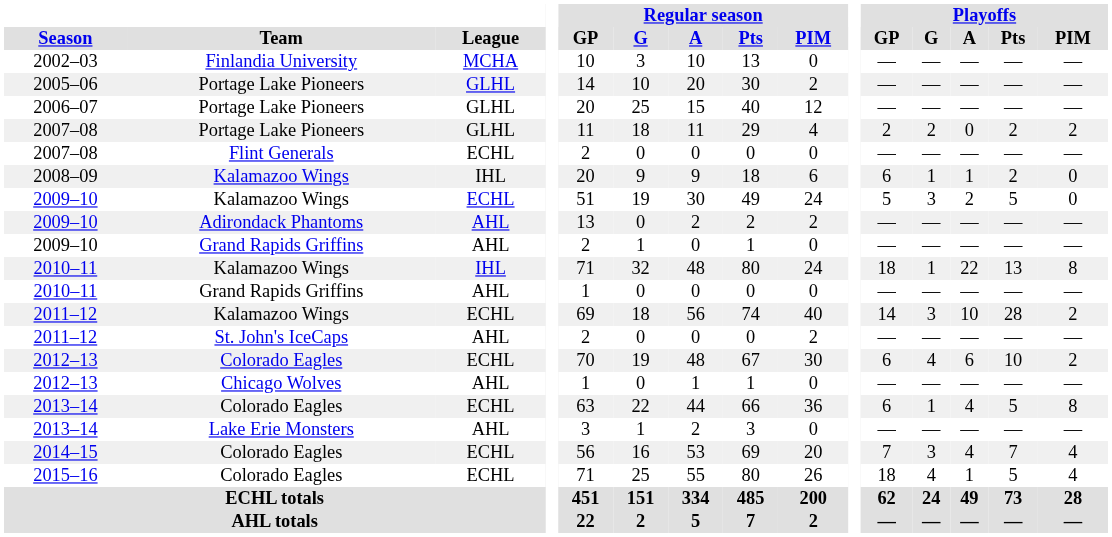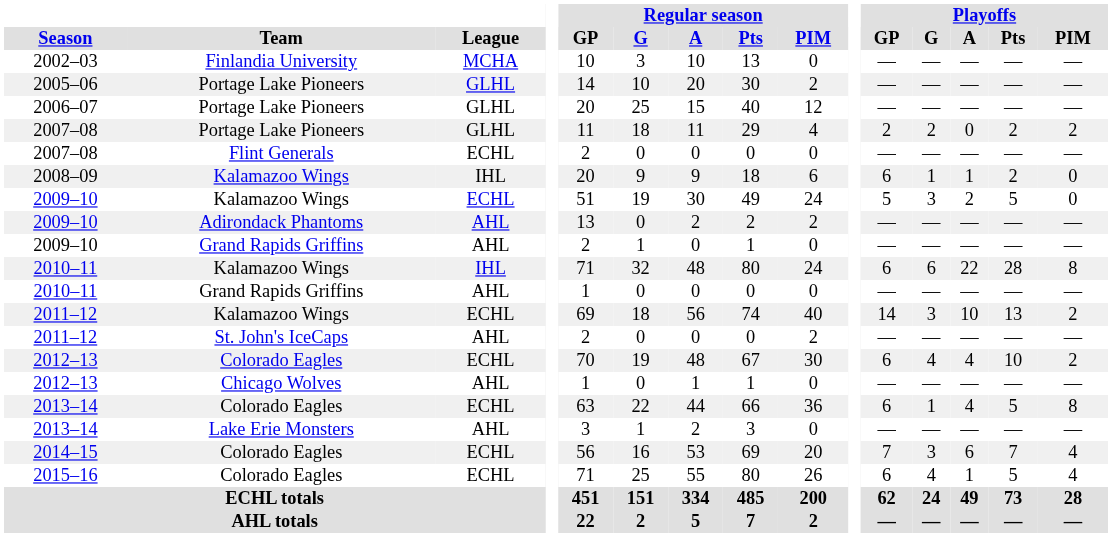 <table border="0" cellpadding="1" cellspacing="0" style="text-align:center; width:60em">
 <tr style="background:#e0e0e0;">
 <th colspan="3" style="background:#fff;"> </th>
 <th rowspan="99" style="background:#fff;"> </th>
 <th colspan="5"><a href='#'>Regular season</a></th>
 <th rowspan="99" style="background:#fff;"> </th>
 <th colspan="5"><a href='#'>Playoffs</a></th>
 </tr>
 <tr style="background:#e0e0e0;">
 <th><a href='#'>Season</a></th>
 <th>Team</th>
 <th>League</th>
 <th>GP</th>
 <th><a href='#'>G</a></th>
 <th><a href='#'>A</a></th>
 <th><a href='#'>Pts</a></th>
 <th><a href='#'>PIM</a></th>
 <th>GP</th>
 <th>G</th>
 <th>A</th>
 <th>Pts</th>
 <th>PIM</th>
 </tr>
 <tr>
 <td>2002–03</td>
 <td><a href='#'>Finlandia University</a></td>
 <td><a href='#'>MCHA</a></td>
 <td>10</td>
 <td>3</td>
 <td>10</td>
 <td>13</td>
 <td>0</td>
 <td>—</td>
 <td>—</td>
 <td>—</td>
 <td>—</td>
 <td>—</td>
 </tr>
 <tr style="background:#f0f0f0;">
 <td>2005–06</td>
 <td>Portage Lake Pioneers</td>
 <td><a href='#'>GLHL</a></td>
 <td>14</td>
 <td>10</td>
 <td>20</td>
 <td>30</td>
 <td>2</td>
 <td>—</td>
 <td>—</td>
 <td>—</td>
 <td>—</td>
 <td>—</td>
 </tr>
 <tr>
 <td>2006–07</td>
 <td>Portage Lake Pioneers</td>
 <td>GLHL</td>
 <td>20</td>
 <td>25</td>
 <td>15</td>
 <td>40</td>
 <td>12</td>
 <td>—</td>
 <td>—</td>
 <td>—</td>
 <td>—</td>
 <td>—</td>
 </tr>
 <tr style="background:#f0f0f0;">
 <td>2007–08</td>
 <td>Portage Lake Pioneers</td>
 <td>GLHL</td>
 <td>11</td>
 <td>18</td>
 <td>11</td>
 <td>29</td>
 <td>4</td>
 <td>2</td>
 <td>2</td>
 <td>0</td>
 <td>2</td>
 <td>2</td>
 </tr>
 <tr>
 <td>2007–08</td>
 <td><a href='#'>Flint Generals</a></td>
 <td>ECHL</td>
 <td>2</td>
 <td>0</td>
 <td>0</td>
 <td>0</td>
 <td>0</td>
 <td>—</td>
 <td>—</td>
 <td>—</td>
 <td>—</td>
 <td>—</td>
 </tr>
 <tr style="background:#f0f0f0;">
 <td>2008–09</td>
 <td><a href='#'>Kalamazoo Wings</a></td>
 <td>IHL</td>
 <td>20</td>
 <td>9</td>
 <td>9</td>
 <td>18</td>
 <td>6</td>
 <td>6</td>
 <td>1</td>
 <td>1</td>
 <td>2</td>
 <td>0</td>
 </tr>
 <tr>
 <td><a href='#'>2009–10</a></td>
 <td>Kalamazoo Wings</td>
 <td><a href='#'>ECHL</a></td>
 <td>51</td>
 <td>19</td>
 <td>30</td>
 <td>49</td>
 <td>24</td>
 <td>5</td>
 <td>3</td>
 <td>2</td>
 <td>5</td>
 <td>0</td>
 </tr>
 <tr style="background:#f0f0f0;">
 <td><a href='#'>2009–10</a></td>
 <td><a href='#'>Adirondack Phantoms</a></td>
 <td><a href='#'>AHL</a></td>
 <td>13</td>
 <td>0</td>
 <td>2</td>
 <td>2</td>
 <td>2</td>
 <td>—</td>
 <td>—</td>
 <td>—</td>
 <td>—</td>
 <td>—</td>
 </tr>
 <tr>
 <td>2009–10</td>
 <td><a href='#'>Grand Rapids Griffins</a></td>
 <td>AHL</td>
 <td>2</td>
 <td>1</td>
 <td>0</td>
 <td>1</td>
 <td>0</td>
 <td>—</td>
 <td>—</td>
 <td>—</td>
 <td>—</td>
 <td>—</td>
 </tr>
 <tr style="background:#f0f0f0;">
 <td><a href='#'>2010–11</a></td>
 <td>Kalamazoo Wings</td>
 <td><a href='#'>IHL</a></td>
 <td>71</td>
 <td>32</td>
 <td>48</td>
 <td>80</td>
 <td>24</td>
-<td>18</td>
-<td>1</td>
+<td>6</td>
+<td>6</td>
 <td>22</td>
-<td>13</td>
+<td>28</td>
 <td>8</td>
 </tr>
 <tr>
 <td><a href='#'>2010–11</a></td>
 <td>Grand Rapids Griffins</td>
 <td>AHL</td>
 <td>1</td>
 <td>0</td>
 <td>0</td>
 <td>0</td>
 <td>0</td>
 <td>—</td>
 <td>—</td>
 <td>—</td>
 <td>—</td>
 <td>—</td>
 </tr>
 <tr style="background:#f0f0f0;">
 <td><a href='#'>2011–12</a></td>
 <td>Kalamazoo Wings</td>
 <td>ECHL</td>
 <td>69</td>
 <td>18</td>
 <td>56</td>
 <td>74</td>
 <td>40</td>
 <td>14</td>
 <td>3</td>
 <td>10</td>
-<td>28</td>
+<td>13</td>
 <td>2</td>
 </tr>
 <tr>
 <td><a href='#'>2011–12</a></td>
 <td><a href='#'>St. John's IceCaps</a></td>
 <td>AHL</td>
 <td>2</td>
 <td>0</td>
 <td>0</td>
 <td>0</td>
 <td>2</td>
 <td>—</td>
 <td>—</td>
 <td>—</td>
 <td>—</td>
 <td>—</td>
 </tr>
 <tr style="background:#f0f0f0;">
 <td><a href='#'>2012–13</a></td>
 <td><a href='#'>Colorado Eagles</a></td>
 <td>ECHL</td>
 <td>70</td>
 <td>19</td>
 <td>48</td>
 <td>67</td>
 <td>30</td>
 <td>6</td>
 <td>4</td>
-<td>6</td>
+<td>4</td>
 <td>10</td>
 <td>2</td>
 </tr>
 <tr>
 <td><a href='#'>2012–13</a></td>
 <td><a href='#'>Chicago Wolves</a></td>
 <td>AHL</td>
 <td>1</td>
 <td>0</td>
 <td>1</td>
 <td>1</td>
 <td>0</td>
 <td>—</td>
 <td>—</td>
 <td>—</td>
 <td>—</td>
 <td>—</td>
 </tr>
 <tr style="background:#f0f0f0;">
 <td><a href='#'>2013–14</a></td>
 <td>Colorado Eagles</td>
 <td>ECHL</td>
 <td>63</td>
 <td>22</td>
 <td>44</td>
 <td>66</td>
 <td>36</td>
 <td>6</td>
 <td>1</td>
 <td>4</td>
 <td>5</td>
 <td>8</td>
 </tr>
 <tr>
 <td><a href='#'>2013–14</a></td>
 <td><a href='#'>Lake Erie Monsters</a></td>
 <td>AHL</td>
 <td>3</td>
 <td>1</td>
 <td>2</td>
 <td>3</td>
 <td>0</td>
 <td>—</td>
 <td>—</td>
 <td>—</td>
 <td>—</td>
 <td>—</td>
 </tr>
 <tr style="background:#f0f0f0;">
 <td><a href='#'>2014–15</a></td>
 <td>Colorado Eagles</td>
 <td>ECHL</td>
 <td>56</td>
 <td>16</td>
 <td>53</td>
 <td>69</td>
 <td>20</td>
 <td>7</td>
 <td>3</td>
-<td>4</td>
+<td>6</td>
 <td>7</td>
 <td>4</td>
 </tr>
 <tr>
 <td><a href='#'>2015–16</a></td>
 <td>Colorado Eagles</td>
 <td>ECHL</td>
 <td>71</td>
 <td>25</td>
 <td>55</td>
 <td>80</td>
 <td>26</td>
-<td>18</td>
+<td>6</td>
 <td>4</td>
 <td>1</td>
 <td>5</td>
 <td>4</td>
 </tr>
 <tr bgcolor="#e0e0e0">
 <th colspan="3">ECHL totals</th>
 <th>451</th>
 <th>151</th>
 <th>334</th>
 <th>485</th>
 <th>200</th>
 <th>62</th>
 <th>24</th>
 <th>49</th>
 <th>73</th>
 <th>28</th>
 </tr>
 <tr bgcolor="#e0e0e0">
 <th colspan="3">AHL totals</th>
 <th>22</th>
 <th>2</th>
 <th>5</th>
 <th>7</th>
 <th>2</th>
 <th>—</th>
 <th>—</th>
 <th>—</th>
 <th>—</th>
 <th>—</th>
 </tr>
 </table>
